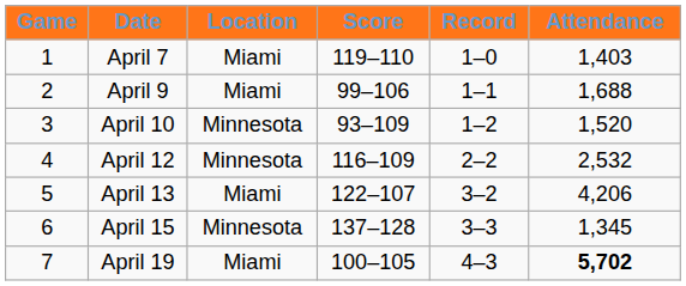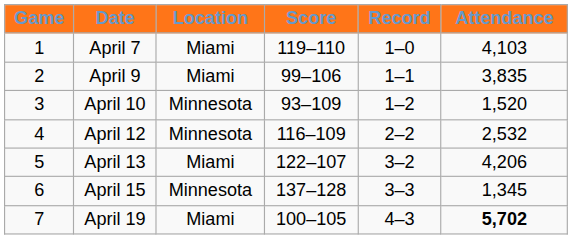 <table class="wikitable" style="width:80%;">
 <tr style="text-align:center; background:#FF7518;color:#6699CC;">
 <td><strong>Game</strong></td>
 <td><strong>Date</strong></td>
 <td><strong>Location</strong></td>
 <td><strong>Score</strong></td>
 <td><strong>Record</strong></td>
 <td><strong>Attendance</strong></td>
 </tr>
 <tr style="text-align:center;" bgcolor="">
 <td>1</td>
 <td>April 7</td>
 <td>Miami</td>
 <td>119–110</td>
 <td>1–0</td>
-<td>1,403</td>
+<td>4,103</td>
 </tr>
 <tr style="text-align:center;" bgcolor="">
 <td>2</td>
 <td>April 9</td>
 <td>Miami</td>
 <td>99–106</td>
 <td>1–1</td>
-<td>1,688</td>
+<td>3,835</td>
 </tr>
 <tr style="text-align:center;" bgcolor="">
 <td>3</td>
 <td>April 10</td>
 <td>Minnesota</td>
 <td>93–109</td>
 <td>1–2</td>
 <td>1,520</td>
 </tr>
 <tr style="text-align:center;" bgcolor="">
 <td>4</td>
 <td>April 12</td>
 <td>Minnesota</td>
 <td>116–109</td>
 <td>2–2</td>
 <td>2,532</td>
 </tr>
 <tr style="text-align:center;" bgcolor="">
 <td>5</td>
 <td>April 13</td>
 <td>Miami</td>
 <td>122–107</td>
 <td>3–2</td>
 <td>4,206</td>
 </tr>
 <tr style="text-align:center;" bgcolor="">
 <td>6</td>
 <td>April 15</td>
 <td>Minnesota</td>
 <td>137–128</td>
 <td>3–3</td>
 <td>1,345</td>
 </tr>
 <tr style="text-align:center;" bgcolor="">
 <td>7</td>
 <td>April 19</td>
 <td>Miami</td>
 <td>100–105</td>
 <td>4–3</td>
 <td><strong>5,702</strong></td>
 </tr>
 </table>
